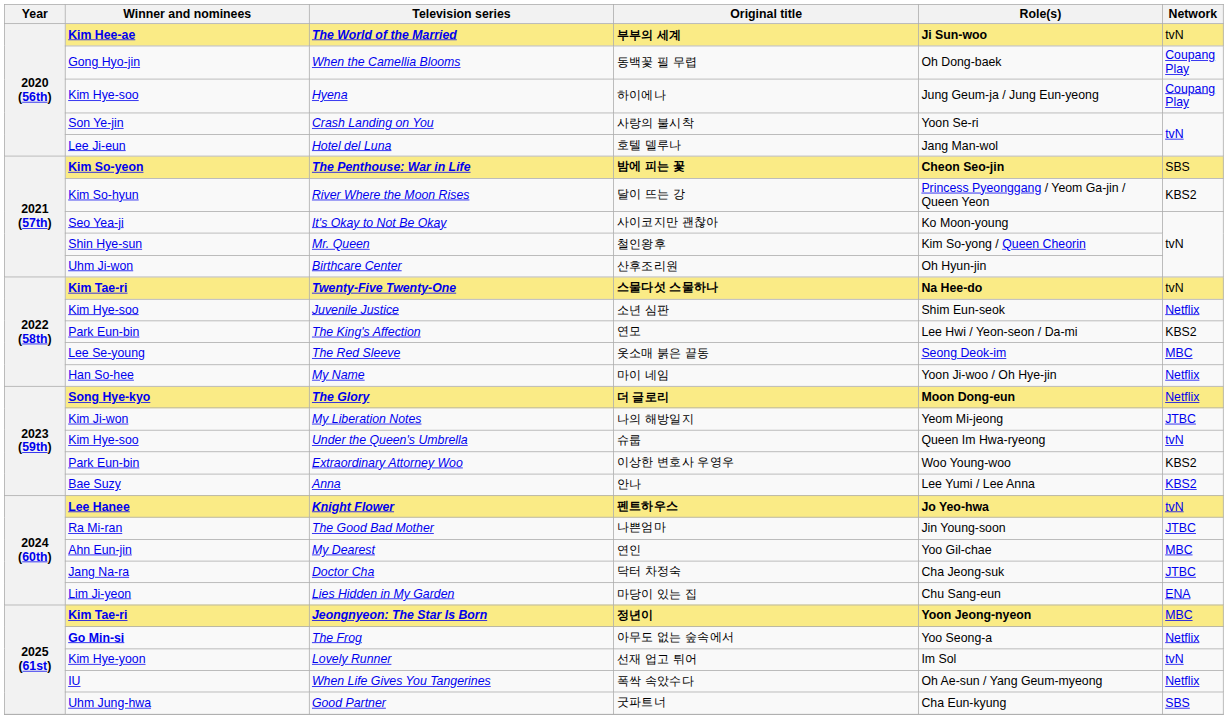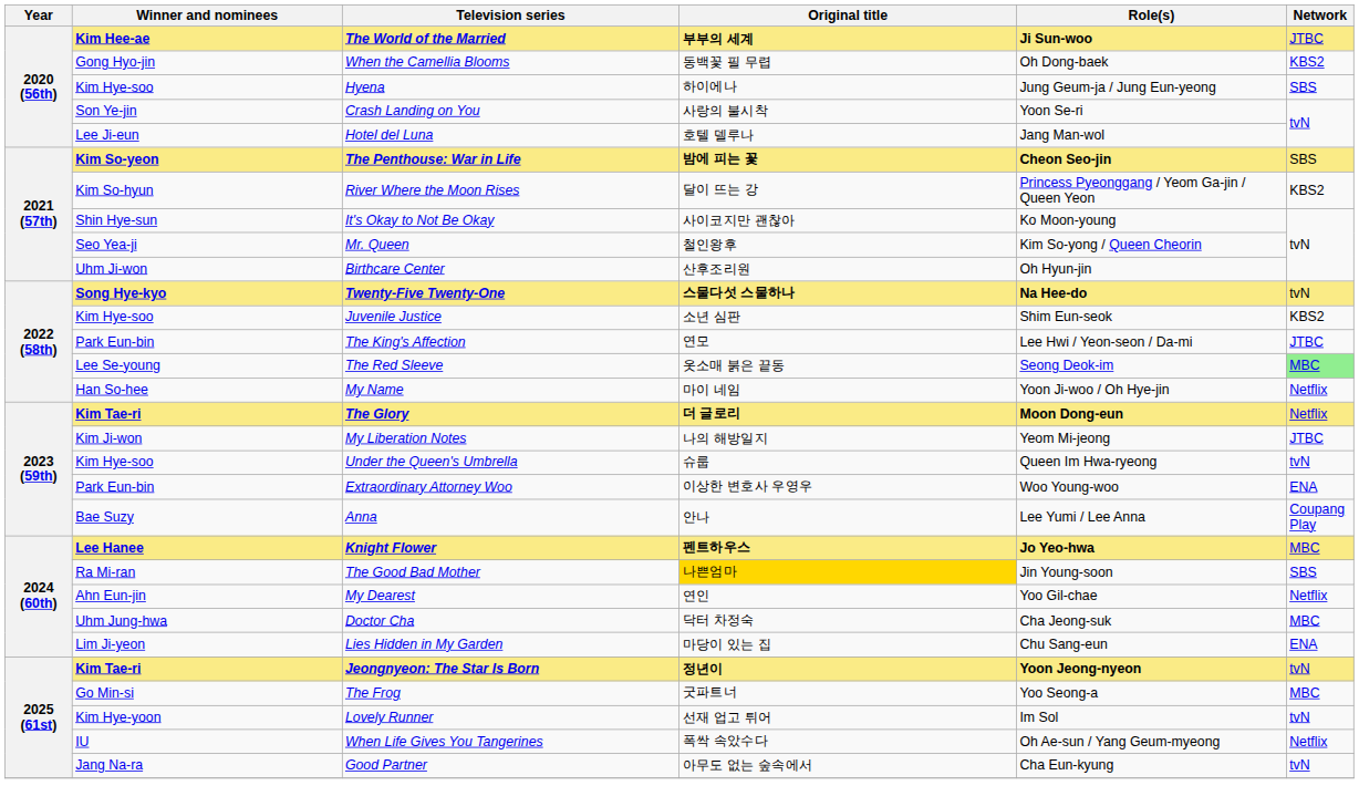 <table class="wikitable" style="width:100%;" cellpadding="6">
 <tr>
 <th style="width:5%;">Year</th>
 <th style="width:20%;">Winner and nominees</th>
 <th style="width:25%;">Television series</th>
 <th style="width:25%;">Original title</th>
 <th style="width:20%;">Role(s)</th>
 <th style="width:5%;">Network</th>
 </tr>
 <tr>
 <th rowspan="5">2020<br>(<a href='#'>56th</a>)</th>
 <td style="background:#FAEB86;"><strong><a href='#'>Kim Hee-ae</a> </strong></td>
 <td style="background:#FAEB86;"><strong><em><a href='#'>The World of the Married</a></em></strong></td>
 <td style="background:#FAEB86;"><strong>부부의 세계</strong></td>
 <td style="background:#FAEB86;"><strong>Ji Sun-woo</strong></td>
-<td style="background:#FAEB86;">tvN</td>
+<td style="background:#FAEB86;"><a href='#'>JTBC</a></td>
 </tr>
 <tr>
 <td><a href='#'>Gong Hyo-jin</a></td>
 <td><em><a href='#'>When the Camellia Blooms</a></em></td>
 <td>동백꽃 필 무렵</td>
 <td>Oh Dong-baek</td>
-<td><a href='#'>Coupang Play</a></td>
+<td><a href='#'>KBS2</a></td>
 </tr>
 <tr>
 <td><a href='#'>Kim Hye-soo</a></td>
 <td><em><a href='#'>Hyena</a></em></td>
 <td>하이에나</td>
 <td>Jung Geum-ja / Jung Eun-yeong</td>
-<td><a href='#'>Coupang Play</a></td>
+<td><a href='#'>SBS</a></td>
 </tr>
 <tr>
 <td><a href='#'>Son Ye-jin</a></td>
 <td><em><a href='#'>Crash Landing on You</a></em></td>
 <td>사랑의 불시착</td>
 <td>Yoon Se-ri</td>
 <td rowspan="2"><a href='#'>tvN</a></td>
 </tr>
 <tr>
 <td><a href='#'>Lee Ji-eun</a></td>
 <td><em><a href='#'>Hotel del Luna</a></em></td>
 <td>호텔 델루나</td>
 <td>Jang Man-wol</td>
 </tr>
 <tr>
 <th rowspan="5">2021<br>(<a href='#'>57th</a>)</th>
 <td style="background:#FAEB86;"><strong><a href='#'>Kim So-yeon</a> </strong></td>
 <td style="background:#FAEB86;"><strong><em><a href='#'>The Penthouse: War in Life</a></em></strong></td>
 <td style="background:#FAEB86;"><strong>밤에 피는 꽃</strong></td>
 <td style="background:#FAEB86;"><strong>Cheon Seo-jin</strong></td>
 <td style="background:#FAEB86;">SBS</td>
 </tr>
 <tr>
 <td><a href='#'>Kim So-hyun</a></td>
 <td><em><a href='#'>River Where the Moon Rises</a></em></td>
 <td>달이 뜨는 강</td>
 <td><a href='#'>Princess Pyeonggang</a> / Yeom Ga-jin / Queen Yeon</td>
 <td>KBS2</td>
 </tr>
 <tr>
-<td><a href='#'>Seo Yea-ji</a></td>
+<td><a href='#'>Shin Hye-sun</a></td>
 <td><em><a href='#'>It's Okay to Not Be Okay</a></em></td>
 <td>사이코지만 괜찮아</td>
 <td>Ko Moon-young</td>
 <td rowspan="3">tvN</td>
 </tr>
 <tr>
-<td><a href='#'>Shin Hye-sun</a></td>
+<td><a href='#'>Seo Yea-ji</a></td>
 <td><em><a href='#'>Mr. Queen</a></em></td>
 <td>철인왕후</td>
 <td>Kim So-yong / <a href='#'>Queen Cheorin</a></td>
 </tr>
 <tr>
 <td><a href='#'>Uhm Ji-won</a></td>
 <td><em><a href='#'>Birthcare Center</a></em></td>
 <td>산후조리원</td>
 <td>Oh Hyun-jin</td>
 </tr>
 <tr>
 <th rowspan="5">2022<br>(<a href='#'>58th</a>)</th>
-<td style="background:#FAEB86;"><strong><a href='#'>Kim Tae-ri</a> </strong></td>
+<td style="background:#FAEB86;"><strong><a href='#'>Song Hye-kyo</a> </strong></td>
 <td style="background:#FAEB86;"><strong><em><a href='#'>Twenty-Five Twenty-One</a></em></strong></td>
 <td style="background:#FAEB86;"><strong>스물다섯 스물하나</strong></td>
 <td style="background:#FAEB86;"><strong>Na Hee-do</strong></td>
 <td style="background:#FAEB86;">tvN</td>
 </tr>
 <tr>
 <td><a href='#'>Kim Hye-soo</a></td>
 <td><em><a href='#'>Juvenile Justice</a></em></td>
 <td>소년 심판</td>
 <td>Shim Eun-seok</td>
-<td><a href='#'>Netflix</a></td>
+<td>KBS2</td>
 </tr>
 <tr>
 <td><a href='#'>Park Eun-bin</a></td>
 <td><em><a href='#'>The King's Affection</a></em></td>
 <td>연모</td>
 <td>Lee Hwi / Yeon-seon / Da-mi</td>
-<td>KBS2</td>
+<td><a href='#'>JTBC</a></td>
 </tr>
 <tr>
 <td><a href='#'>Lee Se-young</a></td>
 <td><em><a href='#'>The Red Sleeve</a></em></td>
 <td>옷소매 붉은 끝동</td>
 <td><a href='#'>Seong Deok-im</a></td>
-<td><a href='#'>MBC</a></td>
+<td style="background: lightgreen;"><a href='#'>MBC</a></td>
 </tr>
 <tr>
 <td><a href='#'>Han So-hee</a></td>
 <td><em><a href='#'>My Name</a></em></td>
 <td>마이 네임</td>
 <td>Yoon Ji-woo / Oh Hye-jin</td>
 <td><a href='#'>Netflix</a></td>
 </tr>
 <tr>
 <th rowspan="5">2023 (<a href='#'>59th</a>)</th>
-<td style="background:#FAEB86;"><strong><a href='#'>Song Hye-kyo</a> </strong></td>
+<td style="background:#FAEB86;"><strong><a href='#'>Kim Tae-ri</a> </strong></td>
 <td style="background:#FAEB86;"><a href='#'><strong><em>The Glory</em></strong></a></td>
 <td style="background:#FAEB86;"><strong>더 글로리</strong></td>
 <td style="background:#FAEB86;"><strong>Moon Dong-eun</strong></td>
 <td style="background:#FAEB86;"><a href='#'>Netflix</a></td>
 </tr>
 <tr>
 <td><a href='#'>Kim Ji-won</a></td>
 <td><em><a href='#'>My Liberation Notes</a></em></td>
 <td>나의 해방일지</td>
 <td>Yeom Mi-jeong</td>
 <td><a href='#'>JTBC</a></td>
 </tr>
 <tr>
 <td><a href='#'>Kim Hye-soo</a></td>
 <td><em><a href='#'>Under the Queen's Umbrella</a></em></td>
 <td>슈룹</td>
 <td>Queen Im Hwa-ryeong</td>
 <td><a href='#'>tvN</a></td>
 </tr>
 <tr>
 <td><a href='#'>Park Eun-bin</a></td>
 <td><em><a href='#'>Extraordinary Attorney Woo</a></em></td>
 <td>이상한 변호사 우영우</td>
 <td>Woo Young-woo</td>
-<td>KBS2</td>
+<td><a href='#'>ENA</a></td>
 </tr>
 <tr>
 <td><a href='#'>Bae Suzy</a></td>
 <td><a href='#'><em>Anna</em></a></td>
 <td>안나</td>
 <td>Lee Yumi / Lee Anna</td>
-<td><a href='#'>KBS2</a></td>
+<td><a href='#'>Coupang Play</a></td>
 </tr>
 <tr>
 <th rowspan="5">2024 (<a href='#'>60th</a>)</th>
 <td style="background:#FAEB86;"><strong><a href='#'>Lee Hanee</a> </strong></td>
 <td style="background:#FAEB86;"><strong><em><a href='#'>Knight Flower</a></em></strong></td>
 <td style="background:#FAEB86;"><strong>펜트하우스</strong></td>
 <td style="background:#FAEB86;"><strong>Jo Yeo-hwa</strong></td>
-<td style="background:#FAEB86;"><a href='#'>tvN</a></td>
+<td style="background:#FAEB86;"><a href='#'>MBC</a></td>
 </tr>
 <tr>
 <td><a href='#'>Ra Mi-ran</a></td>
 <td><em><a href='#'>The Good Bad Mother</a></em></td>
-<td>나쁜엄마</td>
+<td style="background: gold;">나쁜엄마</td>
 <td>Jin Young-soon</td>
-<td><a href='#'>JTBC</a></td>
+<td><a href='#'>SBS</a></td>
 </tr>
 <tr>
 <td><a href='#'>Ahn Eun-jin</a></td>
 <td><em><a href='#'>My Dearest</a></em></td>
 <td>연인</td>
 <td>Yoo Gil-chae</td>
-<td><a href='#'>MBC</a></td>
+<td><a href='#'>Netflix</a></td>
 </tr>
 <tr>
-<td><a href='#'>Jang Na-ra</a></td>
+<td><a href='#'>Uhm Jung-hwa</a></td>
 <td><em><a href='#'>Doctor Cha</a></em></td>
 <td>닥터 차정숙</td>
 <td>Cha Jeong-suk</td>
-<td><a href='#'>JTBC</a></td>
+<td><a href='#'>MBC</a></td>
 </tr>
 <tr>
 <td><a href='#'>Lim Ji-yeon</a></td>
 <td><em><a href='#'>Lies Hidden in My Garden</a></em></td>
 <td>마당이 있는 집</td>
 <td>Chu Sang-eun</td>
 <td><a href='#'>ENA</a></td>
 </tr>
 <tr>
 <th rowspan="5">2025 (<a href='#'>61st</a>)</th>
 <td style="background:#FAEB86;"><strong><a href='#'>Kim Tae-ri</a> </strong></td>
 <td style="background:#FAEB86;"><strong><em><a href='#'>Jeongnyeon: The Star Is Born</a></em></strong></td>
 <td style="background:#FAEB86;"><strong>정년이</strong></td>
 <td style="background:#FAEB86;"><strong>Yoon Jeong-nyeon</strong></td>
-<td style="background:#FAEB86;"><a href='#'>MBC</a></td>
+<td style="background:#FAEB86;"><a href='#'>tvN</a></td>
 </tr>
 <tr>
-<td><strong><a href='#'>Go Min-si</a></strong></td>
+<td><a href='#'>Go Min-si</a></td>
 <td><em><a href='#'>The Frog</a></em></td>
-<td>아무도 없는 숲속에서</td>
+<td>굿파트너</td>
 <td>Yoo Seong-a</td>
-<td><a href='#'>Netflix</a></td>
+<td><a href='#'>MBC</a></td>
 </tr>
 <tr>
 <td><a href='#'>Kim Hye-yoon</a></td>
 <td><em><a href='#'>Lovely Runner</a></em></td>
 <td>선재 업고 튀어</td>
 <td>Im Sol</td>
 <td><a href='#'>tvN</a></td>
 </tr>
 <tr>
 <td><a href='#'>IU</a></td>
 <td><em><a href='#'>When Life Gives You Tangerines</a></em></td>
 <td>폭싹 속았수다</td>
 <td>Oh Ae-sun / Yang Geum-myeong</td>
 <td><a href='#'>Netflix</a></td>
 </tr>
 <tr>
-<td><a href='#'>Uhm Jung-hwa</a></td>
+<td><a href='#'>Jang Na-ra</a></td>
 <td><em><a href='#'>Good Partner</a></em></td>
-<td>굿파트너</td>
+<td>아무도 없는 숲속에서</td>
 <td>Cha Eun-kyung</td>
-<td><a href='#'>SBS</a></td>
+<td><a href='#'>tvN</a></td>
 </tr>
 <tr>
 </tr>
 </table>
